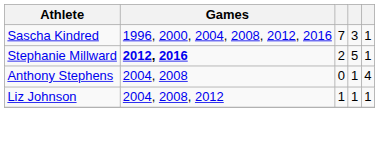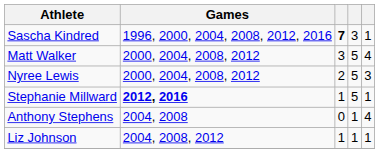 <table class="wikitable collapsible">
 <tr>
 <th>Athlete</th>
 <th>Games</th>
 <th style="background:;"></th>
 <th style="background:;"></th>
 <th style="background:;"></th>
 </tr>
 <tr>
 <td><a href='#'>Sascha Kindred</a></td>
 <td><a href='#'>1996</a>, <a href='#'>2000</a>, <a href='#'>2004</a>, <a href='#'>2008</a>, <a href='#'>2012</a>, <a href='#'>2016</a></td>
-<td>7</td>
+<td><strong>7</strong></td>
 <td>3</td>
 <td>1</td>
 </tr>
 <tr>
+<td><a href='#'>Matt Walker</a></td>
+<td><a href='#'>2000</a>, <a href='#'>2004</a>, <a href='#'>2008</a>, <a href='#'>2012</a></td>
+<td>3</td>
+<td>5</td>
+<td>4</td>
+</tr>
+<tr>
+<td><a href='#'>Nyree Lewis</a></td>
+<td><a href='#'>2000</a>, <a href='#'>2004</a>, <a href='#'>2008</a>, <a href='#'>2012</a></td>
+<td>2</td>
+<td>5</td>
+<td>3</td>
+</tr>
+<tr>
 <td><a href='#'>Stephanie Millward</a></td>
 <td><strong><a href='#'>2012</a>, <a href='#'>2016</a></strong></td>
-<td>2</td>
+<td>1</td>
 <td>5</td>
 <td>1</td>
 </tr>
 <tr>
 <td><a href='#'>Anthony Stephens</a></td>
 <td><a href='#'>2004</a>, <a href='#'>2008</a></td>
 <td>0</td>
 <td>1</td>
 <td>4</td>
 </tr>
 <tr>
 <td><a href='#'>Liz Johnson</a></td>
 <td><a href='#'>2004</a>, <a href='#'>2008</a>, <a href='#'>2012</a></td>
 <td>1</td>
 <td>1</td>
 <td>1</td>
 </tr>
 <tr>
 </tr>
 </table>
